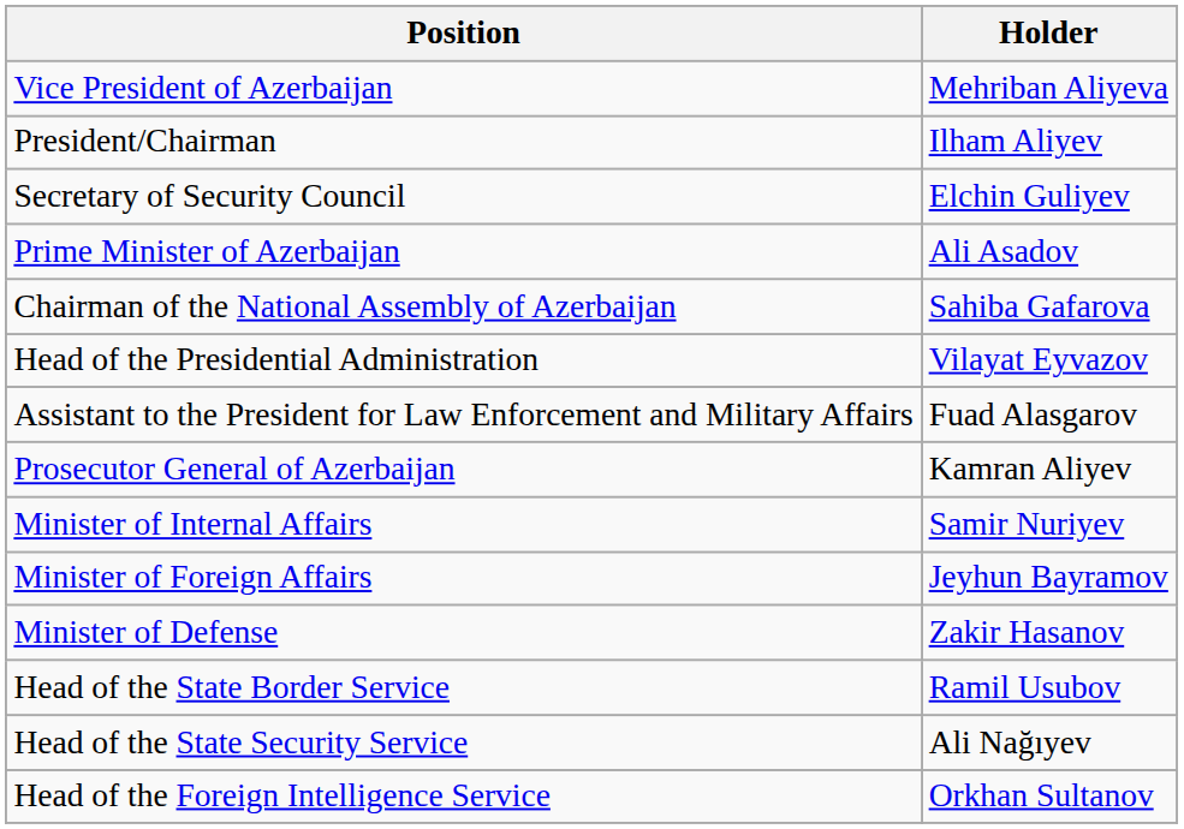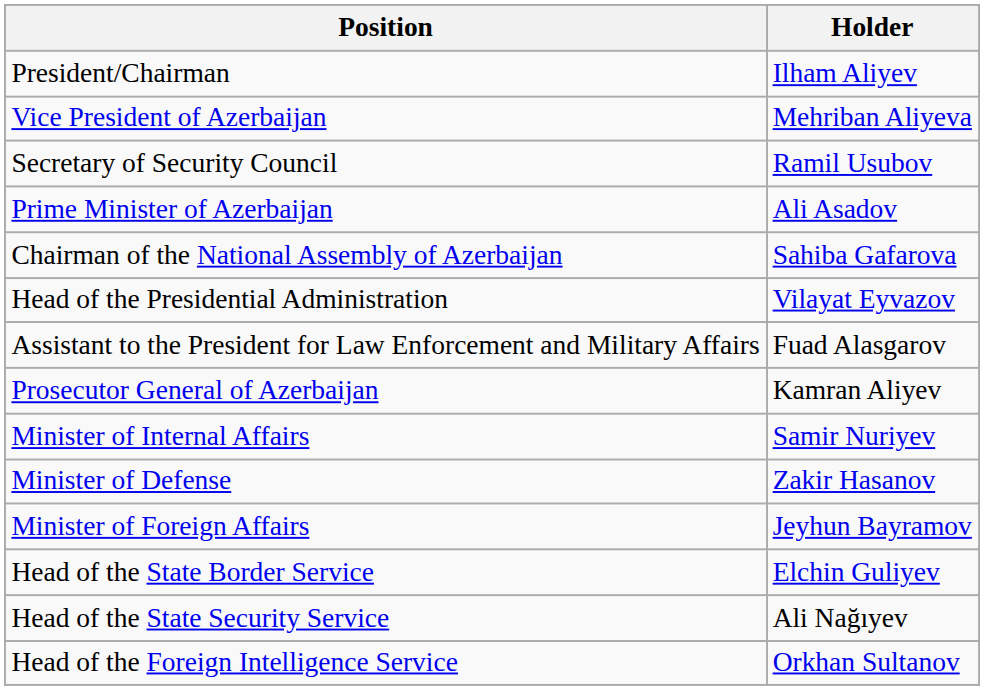 <table class="wikitable" style="font-size:90%">
 <tr>
 <th>Position</th>
 <th>Holder</th>
 </tr>
 <tr>
+<td>President/Chairman</td>
+<td><a href='#'>Ilham Aliyev</a></td>
+</tr>
+<tr>
 <td><a href='#'>Vice President of Azerbaijan</a></td>
 <td><a href='#'>Mehriban Aliyeva</a></td>
 </tr>
 <tr>
-<td>President/Chairman</td>
-<td><a href='#'>Ilham Aliyev</a></td>
-</tr>
-<tr>
 <td>Secretary of Security Council</td>
-<td><a href='#'>Elchin Guliyev</a></td>
+<td><a href='#'>Ramil Usubov</a></td>
 </tr>
 <tr>
 <td><a href='#'>Prime Minister of Azerbaijan</a></td>
 <td><a href='#'>Ali Asadov</a></td>
 </tr>
 <tr>
 <td>Chairman of the <a href='#'>National Assembly of Azerbaijan</a></td>
 <td><a href='#'>Sahiba Gafarova</a></td>
 </tr>
 <tr>
 <td>Head of the Presidential Administration</td>
 <td><a href='#'>Vilayat Eyvazov</a></td>
 </tr>
 <tr>
 <td>Assistant to the President for Law Enforcement and Military Affairs</td>
 <td>Fuad Alasgarov</td>
 </tr>
 <tr>
 <td><a href='#'>Prosecutor General of Azerbaijan</a></td>
 <td>Kamran Aliyev</td>
 </tr>
 <tr>
 <td><a href='#'>Minister of Internal Affairs</a></td>
 <td><a href='#'>Samir Nuriyev</a></td>
 </tr>
 <tr>
+<td><a href='#'>Minister of Defense</a></td>
+<td><a href='#'>Zakir Hasanov</a></td>
+</tr>
+<tr>
 <td><a href='#'>Minister of Foreign Affairs</a></td>
 <td><a href='#'>Jeyhun Bayramov</a></td>
 </tr>
 <tr>
-<td><a href='#'>Minister of Defense</a></td>
-<td><a href='#'>Zakir Hasanov</a></td>
-</tr>
-<tr>
 <td>Head of the <a href='#'>State Border Service</a></td>
-<td><a href='#'>Ramil Usubov</a></td>
+<td><a href='#'>Elchin Guliyev</a></td>
 </tr>
 <tr>
 <td>Head of the <a href='#'>State Security Service</a></td>
 <td>Ali Nağıyev</td>
 </tr>
 <tr>
 <td>Head of the <a href='#'>Foreign Intelligence Service</a></td>
 <td><a href='#'>Orkhan Sultanov</a></td>
 </tr>
 </table>
